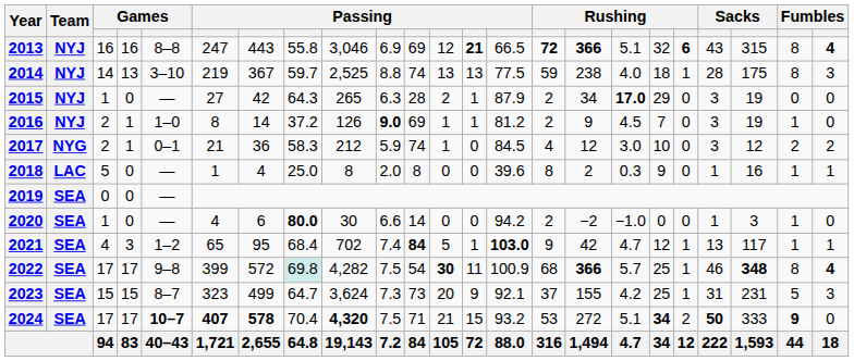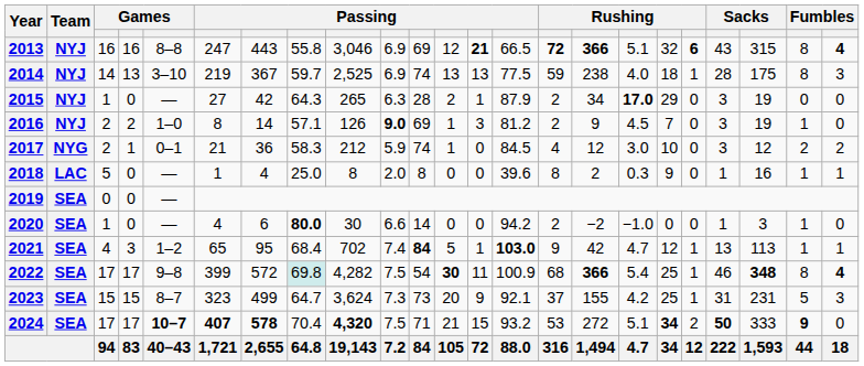 <table class=wikitable style="text-align:center;">
 <tr>
 <th rowspan="2">Year</th>
 <th rowspan="2">Team</th>
 <th colspan="3">Games</th>
 <th colspan="9">Passing</th>
 <th colspan="5">Rushing</th>
 <th colspan="2">Sacks</th>
 <th colspan="2">Fumbles</th>
 </tr>
 <tr>
 <th></th>
 <th></th>
 <th></th>
 <th></th>
 <th></th>
 <th></th>
 <th></th>
 <th></th>
 <th></th>
 <th></th>
 <th></th>
 <th></th>
 <th></th>
 <th></th>
 <th></th>
 <th></th>
 <th></th>
 <th></th>
 <th></th>
 <th></th>
 <th></th>
 </tr>
 <tr>
 <th><a href='#'>2013</a></th>
 <th><a href='#'>NYJ</a></th>
 <td>16</td>
 <td>16</td>
 <td>8–8</td>
 <td>247</td>
 <td>443</td>
 <td>55.8</td>
 <td>3,046</td>
 <td>6.9</td>
 <td>69</td>
 <td>12</td>
 <td><strong>21</strong></td>
 <td>66.5</td>
 <td><strong>72</strong></td>
 <td><strong>366</strong></td>
 <td>5.1</td>
 <td>32</td>
 <td><strong>6</strong></td>
 <td>43</td>
 <td>315</td>
 <td>8</td>
 <td><strong>4</strong></td>
 </tr>
 <tr>
 <th><a href='#'>2014</a></th>
 <th><a href='#'>NYJ</a></th>
 <td>14</td>
 <td>13</td>
 <td>3–10</td>
 <td>219</td>
 <td>367</td>
 <td>59.7</td>
 <td>2,525</td>
-<td>8.8</td>
+<td>6.9</td>
 <td>74</td>
 <td>13</td>
 <td>13</td>
 <td>77.5</td>
 <td>59</td>
 <td>238</td>
 <td>4.0</td>
 <td>18</td>
 <td>1</td>
 <td>28</td>
 <td>175</td>
 <td>8</td>
 <td>3</td>
 </tr>
 <tr>
 <th><a href='#'>2015</a></th>
 <th><a href='#'>NYJ</a></th>
 <td>1</td>
 <td>0</td>
 <td>—</td>
 <td>27</td>
 <td>42</td>
 <td>64.3</td>
 <td>265</td>
 <td>6.3</td>
 <td>28</td>
 <td>2</td>
 <td>1</td>
 <td>87.9</td>
 <td>2</td>
 <td>34</td>
 <td><strong>17.0</strong></td>
 <td>29</td>
 <td>0</td>
 <td>3</td>
 <td>19</td>
 <td>0</td>
 <td>0</td>
 </tr>
 <tr>
 <th><a href='#'>2016</a></th>
 <th><a href='#'>NYJ</a></th>
 <td>2</td>
-<td>1</td>
+<td>2</td>
 <td>1–0</td>
 <td>8</td>
 <td>14</td>
-<td>37.2</td>
+<td>57.1</td>
 <td>126</td>
 <td><strong>9.0</strong></td>
 <td>69</td>
 <td>1</td>
-<td>1</td>
+<td>3</td>
 <td>81.2</td>
 <td>2</td>
 <td>9</td>
 <td>4.5</td>
 <td>7</td>
 <td>0</td>
 <td>3</td>
 <td>19</td>
 <td>1</td>
 <td>0</td>
 </tr>
 <tr>
 <th><a href='#'>2017</a></th>
 <th><a href='#'>NYG</a></th>
 <td>2</td>
 <td>1</td>
 <td>0–1</td>
 <td>21</td>
 <td>36</td>
 <td>58.3</td>
 <td>212</td>
 <td>5.9</td>
 <td>74</td>
 <td>1</td>
 <td>0</td>
 <td>84.5</td>
 <td>4</td>
 <td>12</td>
 <td>3.0</td>
 <td>10</td>
 <td>0</td>
 <td>3</td>
 <td>12</td>
 <td>2</td>
 <td>2</td>
 </tr>
 <tr>
 <th><a href='#'>2018</a></th>
 <th><a href='#'>LAC</a></th>
 <td>5</td>
 <td>0</td>
 <td>—</td>
 <td>1</td>
 <td>4</td>
 <td>25.0</td>
 <td>8</td>
 <td>2.0</td>
 <td>8</td>
 <td>0</td>
 <td>0</td>
 <td>39.6</td>
 <td>8</td>
 <td>2</td>
 <td>0.3</td>
 <td>9</td>
 <td>0</td>
 <td>1</td>
 <td>16</td>
 <td>1</td>
 <td>1</td>
 </tr>
 <tr>
 <th><a href='#'>2019</a></th>
 <th><a href='#'>SEA</a></th>
 <td>0</td>
 <td>0</td>
 <td>—</td>
 <td colspan="18"></td>
 </tr>
 <tr>
 <th><a href='#'>2020</a></th>
 <th><a href='#'>SEA</a></th>
 <td>1</td>
 <td>0</td>
 <td>—</td>
 <td>4</td>
 <td>6</td>
 <td><strong>80.0</strong></td>
 <td>30</td>
 <td>6.6</td>
 <td>14</td>
 <td>0</td>
 <td>0</td>
 <td>94.2</td>
 <td>2</td>
 <td>−2</td>
 <td>−1.0</td>
 <td>0</td>
 <td>0</td>
 <td>1</td>
 <td>3</td>
 <td>1</td>
 <td>0</td>
 </tr>
 <tr>
 <th><a href='#'>2021</a></th>
 <th><a href='#'>SEA</a></th>
 <td>4</td>
 <td>3</td>
 <td>1–2</td>
 <td>65</td>
 <td>95</td>
 <td>68.4</td>
 <td>702</td>
 <td>7.4</td>
 <td><strong>84</strong></td>
 <td>5</td>
 <td>1</td>
 <td><strong>103.0</strong></td>
 <td>9</td>
 <td>42</td>
 <td>4.7</td>
 <td>12</td>
 <td>1</td>
 <td>13</td>
-<td>117</td>
+<td>113</td>
 <td>1</td>
 <td>1</td>
 </tr>
 <tr>
 <th><a href='#'>2022</a></th>
 <th><a href='#'>SEA</a></th>
 <td>17</td>
 <td>17</td>
 <td>9–8</td>
 <td>399</td>
 <td>572</td>
 <td style="background:#cfecec;">69.8</td>
 <td>4,282</td>
 <td>7.5</td>
 <td>54</td>
 <td><strong>30</strong></td>
 <td>11</td>
 <td>100.9</td>
 <td>68</td>
 <td><strong>366</strong></td>
-<td>5.7</td>
+<td>5.4</td>
 <td>25</td>
 <td>1</td>
 <td>46</td>
 <td><strong>348</strong></td>
 <td>8</td>
 <td><strong>4</strong></td>
 </tr>
 <tr>
 <th><a href='#'>2023</a></th>
 <th><a href='#'>SEA</a></th>
 <td>15</td>
 <td>15</td>
 <td>8–7</td>
 <td>323</td>
 <td>499</td>
 <td>64.7</td>
 <td>3,624</td>
 <td>7.3</td>
 <td>73</td>
 <td>20</td>
 <td>9</td>
 <td>92.1</td>
 <td>37</td>
 <td>155</td>
 <td>4.2</td>
 <td>25</td>
 <td>1</td>
 <td>31</td>
 <td>231</td>
 <td>5</td>
 <td>3</td>
 </tr>
 <tr>
 <th><a href='#'>2024</a></th>
 <th><a href='#'>SEA</a></th>
 <td>17</td>
 <td>17</td>
 <td><strong>10–7</strong></td>
 <td><strong>407</strong></td>
 <td><strong>578</strong></td>
 <td>70.4</td>
 <td><strong>4,320</strong></td>
 <td>7.5</td>
 <td>71</td>
 <td>21</td>
 <td>15</td>
 <td>93.2</td>
 <td>53</td>
 <td>272</td>
 <td>5.1</td>
 <td><strong>34</strong></td>
 <td>2</td>
 <td><strong>50</strong></td>
 <td>333</td>
 <td><strong>9</strong></td>
 <td>0</td>
 </tr>
 <tr>
 <th colspan="2"></th>
 <th>94</th>
 <th>83</th>
 <th>40–43</th>
 <th>1,721</th>
 <th>2,655</th>
 <th>64.8</th>
 <th>19,143</th>
 <th>7.2</th>
 <th>84</th>
 <th>105</th>
 <th>72</th>
 <th>88.0</th>
 <th>316</th>
 <th>1,494</th>
 <th>4.7</th>
 <th>34</th>
 <th>12</th>
 <th>222</th>
 <th>1,593</th>
 <th>44</th>
 <th>18</th>
 </tr>
 </table>
